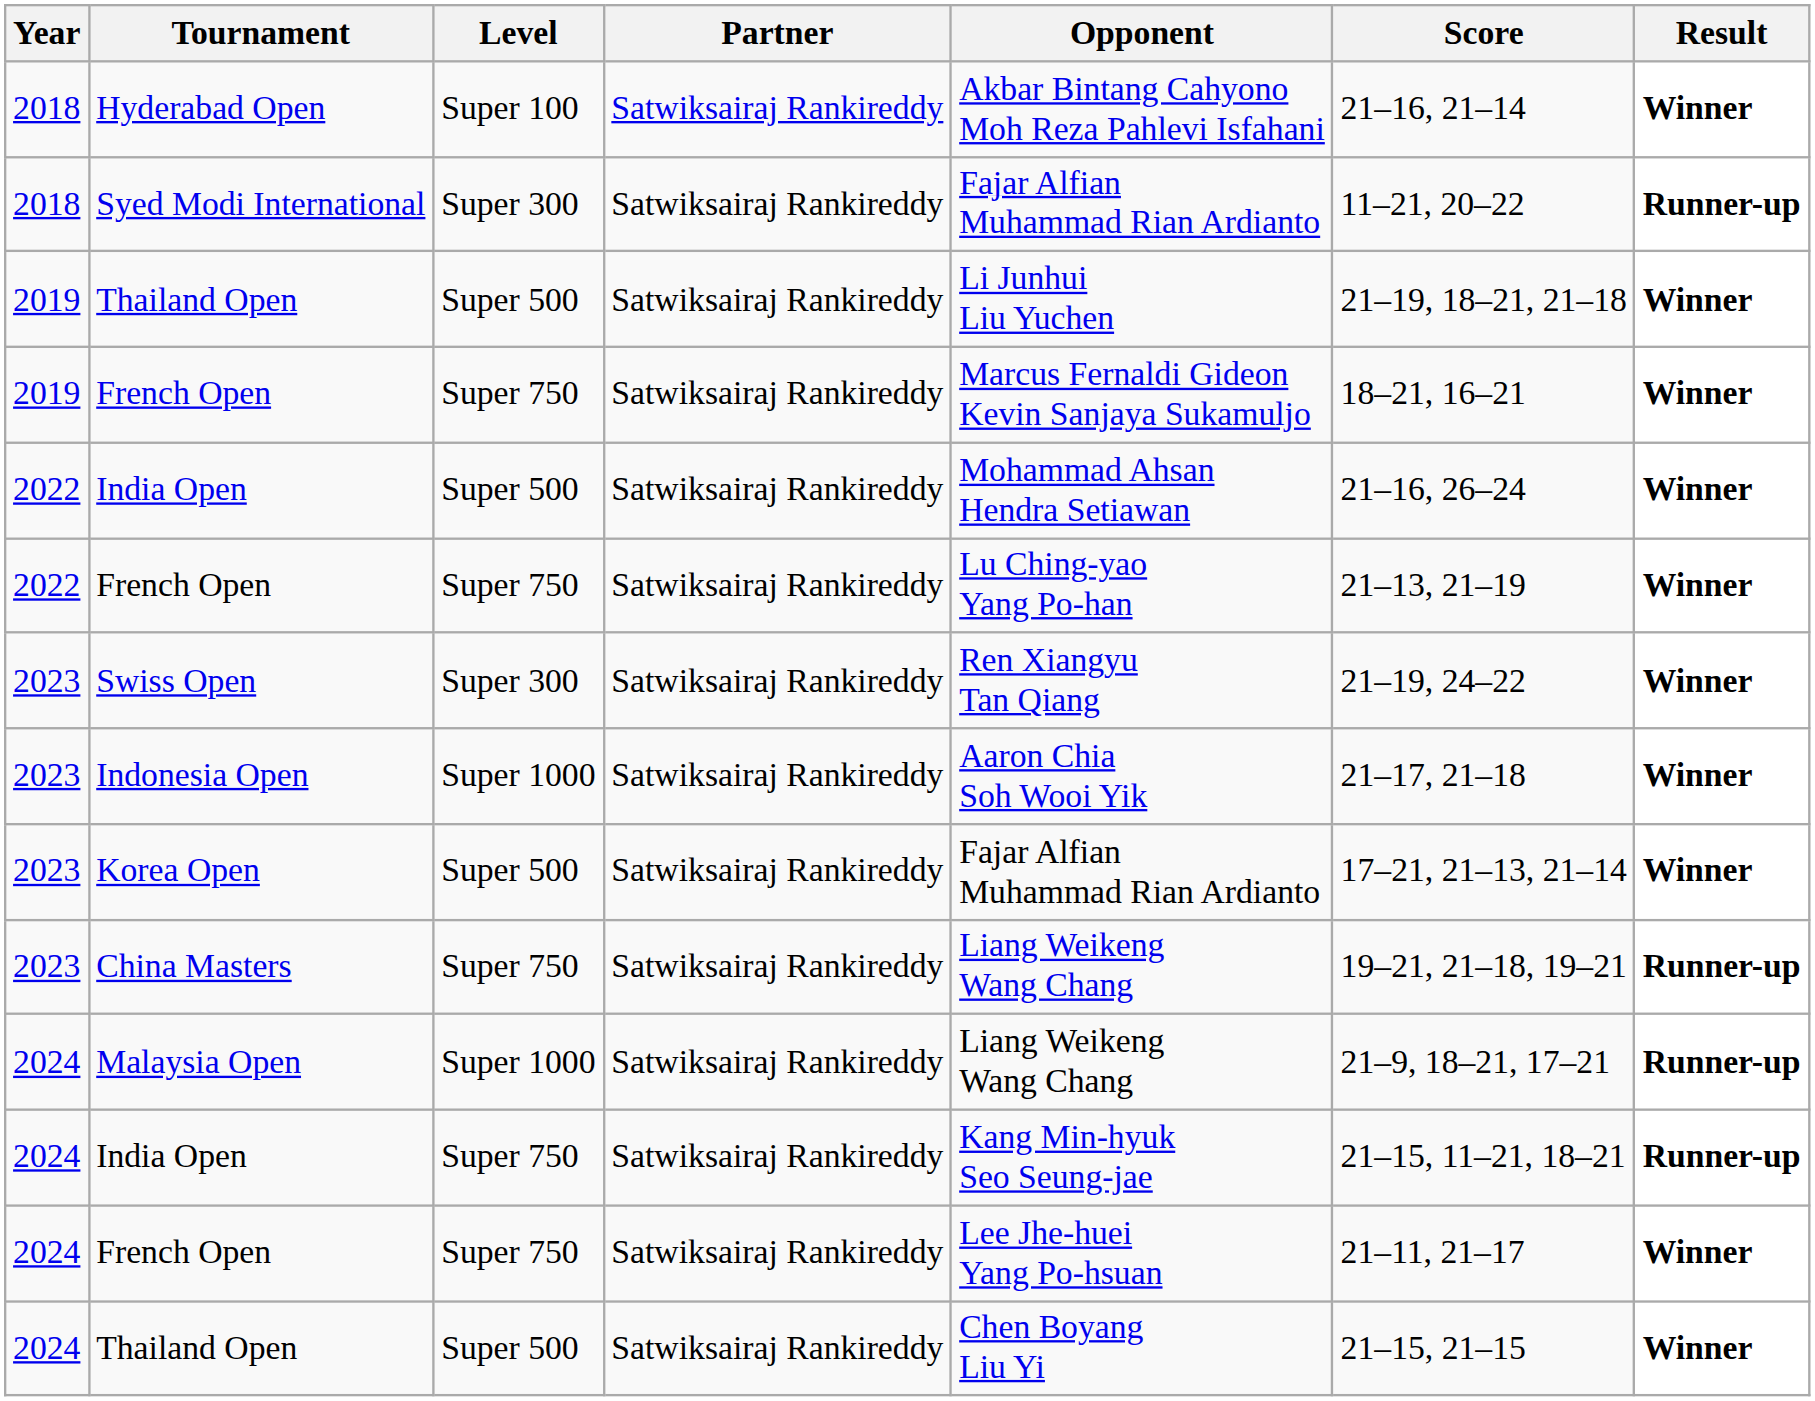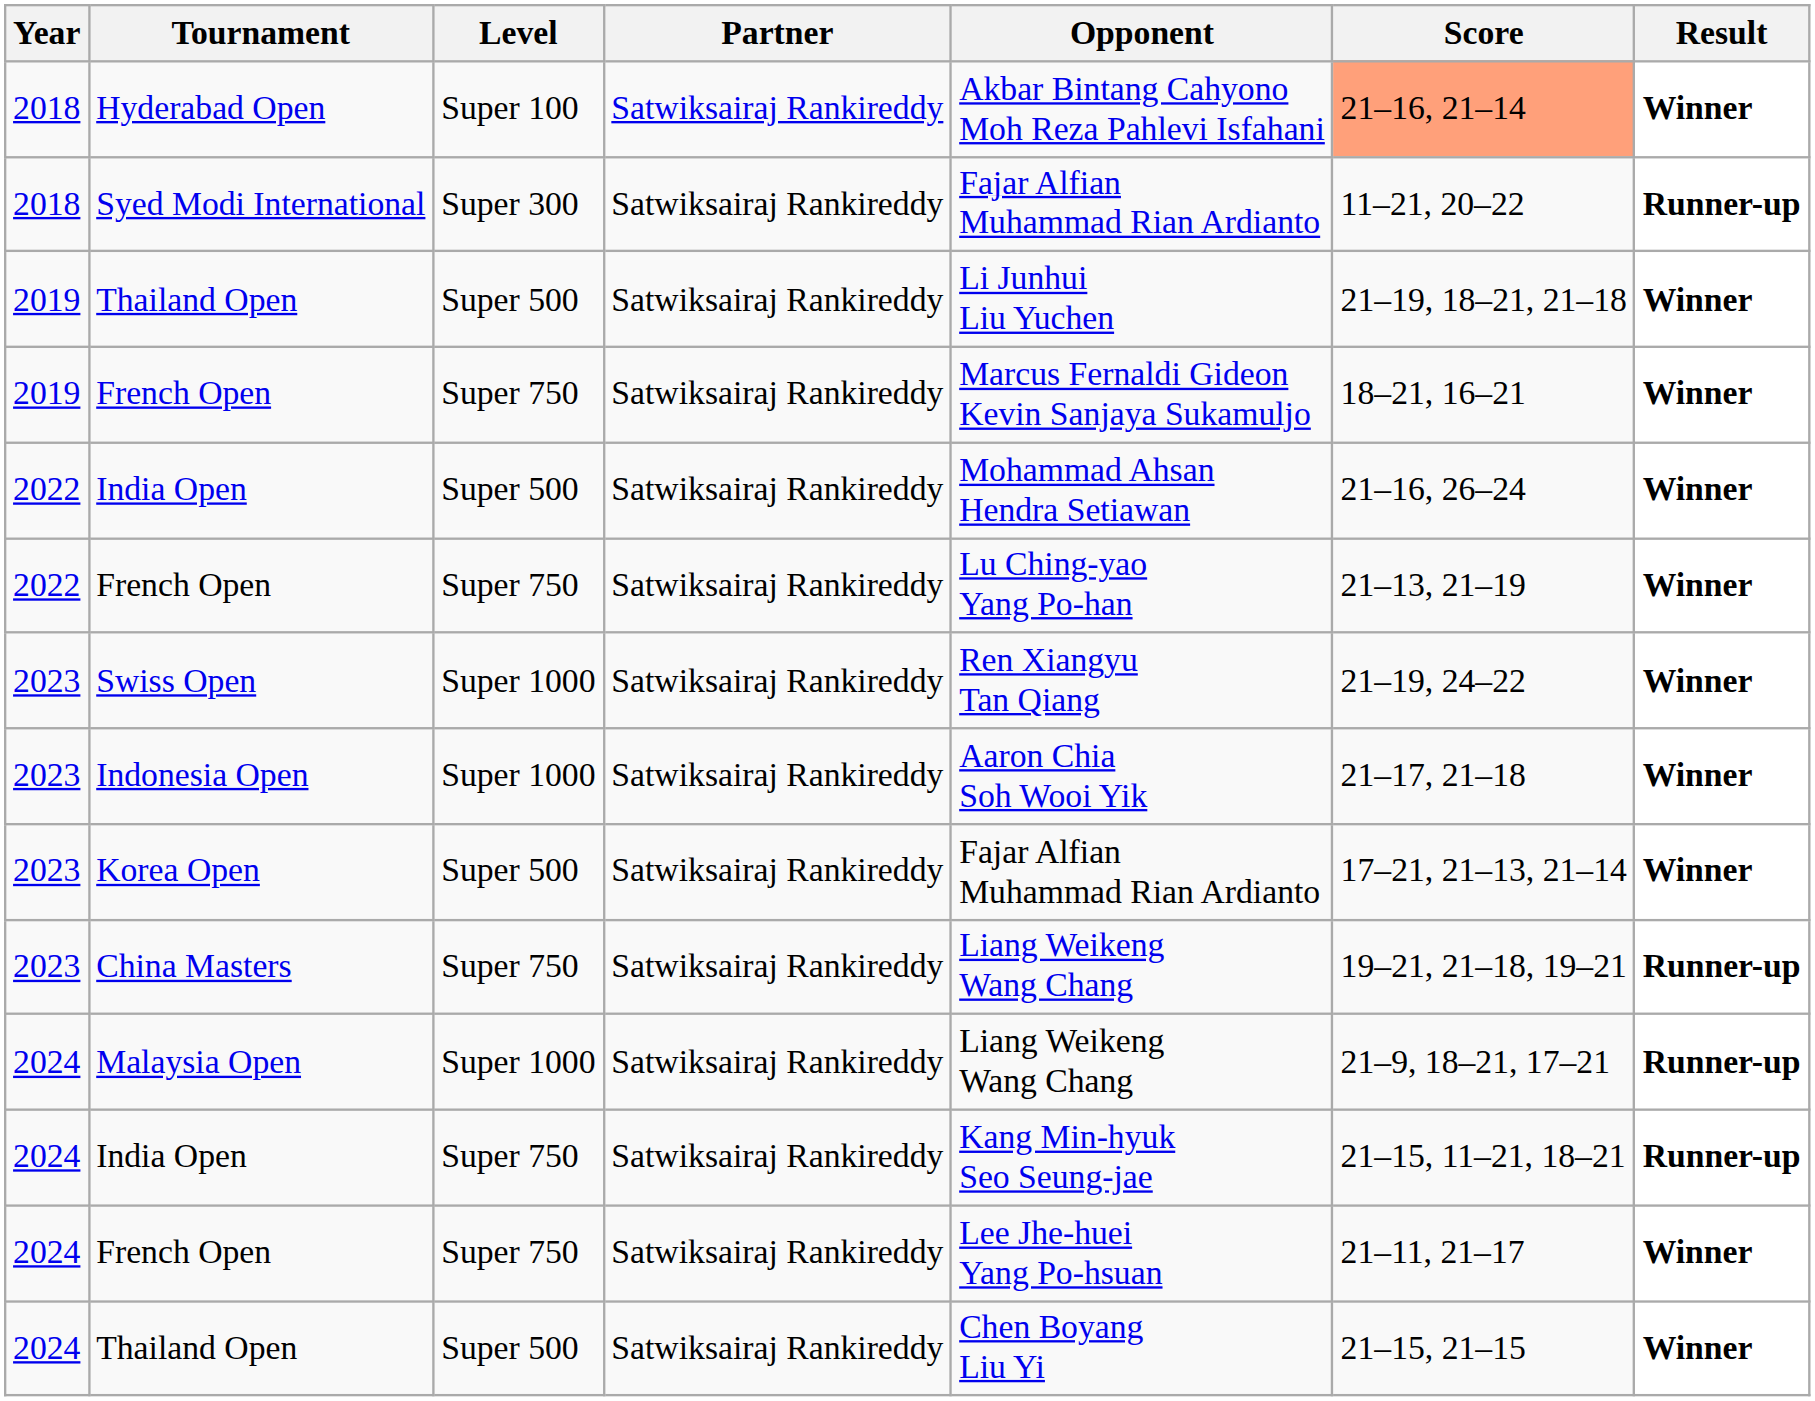 <table class="sortable wikitable" style="font-size: 90%;">
 <tr>
 <th>Year</th>
 <th>Tournament</th>
 <th>Level</th>
 <th>Partner</th>
 <th>Opponent</th>
 <th>Score</th>
 <th>Result</th>
 </tr>
 <tr>
 <td align="center"><a href='#'>2018</a></td>
 <td align="left"><a href='#'>Hyderabad Open</a></td>
 <td align="left">Super 100</td>
 <td align="left"> <a href='#'>Satwiksairaj Rankireddy</a></td>
 <td align="left"> <a href='#'>Akbar Bintang Cahyono</a><br> <a href='#'>Moh Reza Pahlevi Isfahani</a></td>
-<td align="left">21–16, 21–14</td>
+<td align="left" style="background: lightsalmon;">21–16, 21–14</td>
 <td style="text-align:left; background:white"> <strong>Winner</strong></td>
 </tr>
 <tr>
 <td align="center"><a href='#'>2018</a></td>
 <td align="left"><a href='#'>Syed Modi International</a></td>
 <td align="left">Super 300</td>
 <td align="left"> Satwiksairaj Rankireddy</td>
 <td align="left"> <a href='#'>Fajar Alfian</a><br> <a href='#'>Muhammad Rian Ardianto</a></td>
 <td align="left">11–21, 20–22</td>
 <td style="text-align:left; background:white"> <strong>Runner-up</strong></td>
 </tr>
 <tr>
 <td align="center"><a href='#'>2019</a></td>
 <td align="left"><a href='#'>Thailand Open</a></td>
 <td align="left">Super 500</td>
 <td align="left"> Satwiksairaj Rankireddy</td>
 <td align="left"> <a href='#'>Li Junhui</a><br> <a href='#'>Liu Yuchen</a></td>
 <td align="left">21–19, 18–21, 21–18</td>
 <td style="text-align:left; background:white"> <strong>Winner</strong></td>
 </tr>
 <tr>
 <td align="center"><a href='#'>2019</a></td>
 <td align="left"><a href='#'>French Open</a></td>
 <td align="left">Super 750</td>
 <td align="left"> Satwiksairaj Rankireddy</td>
 <td align="left"> <a href='#'>Marcus Fernaldi Gideon</a><br> <a href='#'>Kevin Sanjaya Sukamuljo</a></td>
 <td align="left">18–21, 16–21</td>
 <td style="text-align:left; background:white"> <strong>Winner</strong></td>
 </tr>
 <tr>
 <td align="center"><a href='#'>2022</a></td>
 <td align="left"><a href='#'>India Open</a></td>
 <td align="left">Super 500</td>
 <td align="left"> Satwiksairaj Rankireddy</td>
 <td align="left"> <a href='#'>Mohammad Ahsan</a><br> <a href='#'>Hendra Setiawan</a></td>
 <td align="left">21–16, 26–24</td>
 <td style="text-align:left; background:white"> <strong>Winner</strong></td>
 </tr>
 <tr>
 <td align="center"><a href='#'>2022</a></td>
 <td align="left">French Open</td>
 <td align="left">Super 750</td>
 <td align="left"> Satwiksairaj Rankireddy</td>
 <td align="left"> <a href='#'>Lu Ching-yao</a><br> <a href='#'>Yang Po-han</a></td>
 <td align="left">21–13, 21–19</td>
 <td style="text-align:left; background:white"> <strong>Winner</strong></td>
 </tr>
 <tr>
 <td align="center"><a href='#'>2023</a></td>
 <td align="left"><a href='#'>Swiss Open</a></td>
-<td align="left">Super 300</td>
+<td align="left">Super 1000</td>
 <td align="left"> Satwiksairaj Rankireddy</td>
 <td align="left"> <a href='#'>Ren Xiangyu</a><br> <a href='#'>Tan Qiang</a></td>
 <td align="left">21–19, 24–22</td>
 <td style="text-align:left; background:white"> <strong>Winner</strong></td>
 </tr>
 <tr>
 <td align="center"><a href='#'>2023</a></td>
 <td align="left"><a href='#'>Indonesia Open</a></td>
 <td align="left">Super 1000</td>
 <td align="left"> Satwiksairaj Rankireddy</td>
 <td align="left"> <a href='#'>Aaron Chia</a><br> <a href='#'>Soh Wooi Yik</a></td>
 <td algin="left">21–17, 21–18</td>
 <td style="text-align:left; background:white"> <strong>Winner</strong></td>
 </tr>
 <tr>
 <td align="center"><a href='#'>2023</a></td>
 <td align="left"><a href='#'>Korea Open</a></td>
 <td align="left">Super 500</td>
 <td align="left"> Satwiksairaj Rankireddy</td>
 <td align="left"> Fajar Alfian<br> Muhammad Rian Ardianto</td>
 <td algin="left">17–21, 21–13, 21–14</td>
 <td style="text-align:left; background:white"> <strong>Winner</strong></td>
 </tr>
 <tr>
 <td align="center"><a href='#'>2023</a></td>
 <td align="left"><a href='#'>China Masters</a></td>
 <td align="left">Super 750</td>
 <td align="left"> Satwiksairaj Rankireddy</td>
 <td align="left"> <a href='#'>Liang Weikeng</a><br> <a href='#'>Wang Chang</a></td>
 <td algin="left">19–21, 21–18, 19–21</td>
 <td style="text-align:left; background:white"> <strong>Runner-up</strong></td>
 </tr>
 <tr>
 <td align="center"><a href='#'>2024</a></td>
 <td align="left"><a href='#'>Malaysia Open</a></td>
 <td align="left">Super 1000</td>
 <td align="left"> Satwiksairaj Rankireddy</td>
 <td align="left"> Liang Weikeng<br> Wang Chang</td>
 <td align="left">21–9, 18–21, 17–21</td>
 <td style="text-align:left; background:white"> <strong>Runner-up</strong></td>
 </tr>
 <tr>
 <td align="center"><a href='#'>2024</a></td>
 <td align="left">India Open</td>
 <td align="left">Super 750</td>
 <td align="left"> Satwiksairaj Rankireddy</td>
 <td align="left"> <a href='#'>Kang Min-hyuk</a><br> <a href='#'>Seo Seung-jae</a></td>
 <td align="left">21–15, 11–21, 18–21</td>
 <td style="text-align:left; background:white"> <strong>Runner-up</strong></td>
 </tr>
 <tr>
 <td align="center"><a href='#'>2024</a></td>
 <td align="left">French Open</td>
 <td align="left">Super 750</td>
 <td align="left"> Satwiksairaj Rankireddy</td>
 <td align="left"> <a href='#'>Lee Jhe-huei</a><br> <a href='#'>Yang Po-hsuan</a></td>
 <td align="left">21–11, 21–17</td>
 <td style="text-align:left; background:white"> <strong>Winner</strong></td>
 </tr>
 <tr>
 <td align="center"><a href='#'>2024</a></td>
 <td align="left">Thailand Open</td>
 <td align="left">Super 500</td>
 <td align="left"> Satwiksairaj Rankireddy</td>
 <td align="left"> <a href='#'>Chen Boyang</a><br> <a href='#'>Liu Yi</a></td>
 <td align="left">21–15, 21–15</td>
 <td style="text-align:left; background:white"> <strong>Winner</strong></td>
 </tr>
 </table>
